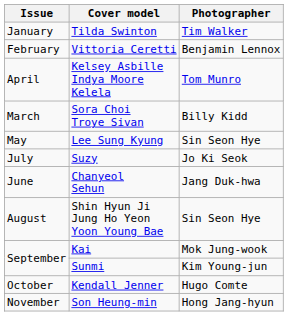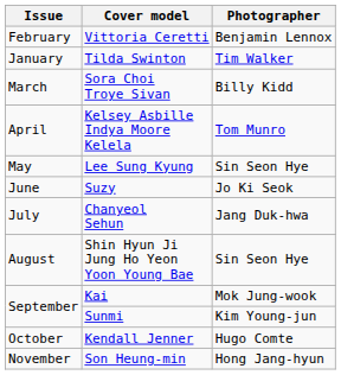 <table class="sortable wikitable">
 <tr>
 <th>Issue</th>
 <th>Cover model</th>
 <th>Photographer</th>
 </tr>
 <tr>
+<td>February</td>
+<td><a href='#'>Vittoria Ceretti</a></td>
+<td>Benjamin Lennox</td>
+</tr>
+<tr>
 <td>January</td>
 <td><a href='#'>Tilda Swinton</a></td>
 <td><a href='#'>Tim Walker</a></td>
 </tr>
 <tr>
-<td>February</td>
-<td><a href='#'>Vittoria Ceretti</a></td>
-<td>Benjamin Lennox</td>
+<td>March</td>
+<td><a href='#'>Sora Choi</a><br><a href='#'>Troye Sivan</a></td>
+<td>Billy Kidd</td>
 </tr>
 <tr>
 <td>April</td>
 <td><a href='#'>Kelsey Asbille</a><br><a href='#'>Indya Moore</a><br><a href='#'>Kelela</a></td>
 <td><a href='#'>Tom Munro</a></td>
 </tr>
 <tr>
-<td>March</td>
-<td><a href='#'>Sora Choi</a><br><a href='#'>Troye Sivan</a></td>
-<td>Billy Kidd</td>
-</tr>
-<tr>
 <td>May</td>
 <td><a href='#'>Lee Sung Kyung</a></td>
 <td>Sin Seon Hye</td>
 </tr>
 <tr>
-<td>July</td>
+<td>June</td>
 <td><a href='#'>Suzy</a></td>
 <td>Jo Ki Seok</td>
 </tr>
 <tr>
-<td>June</td>
+<td>July</td>
 <td><a href='#'>Chanyeol</a><br><a href='#'>Sehun</a></td>
 <td>Jang Duk-hwa</td>
 </tr>
 <tr>
 <td>August</td>
 <td>Shin Hyun Ji<br>Jung Ho Yeon<br><a href='#'>Yoon Young Bae</a></td>
 <td>Sin Seon Hye</td>
 </tr>
 <tr>
 <td rowspan=2>September</td>
 <td><a href='#'>Kai</a></td>
 <td>Mok Jung-wook</td>
 </tr>
 <tr>
 <td><a href='#'>Sunmi</a></td>
 <td>Kim Young-jun</td>
 </tr>
 <tr>
 <td>October</td>
 <td><a href='#'>Kendall Jenner</a></td>
 <td>Hugo Comte</td>
 </tr>
 <tr>
 <td>November</td>
 <td><a href='#'>Son Heung-min</a></td>
 <td>Hong Jang-hyun</td>
 </tr>
 </table>
